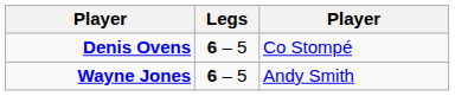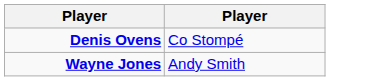 <table class=wikitable style="text-align:center">
 <tr>
 <th width=163>Player</th>
-<th width=50>Legs</th>
 <th width=163>Player</th>
 </tr>
 <tr align=left>
 <td align=right><strong><a href='#'>Denis Ovens</a></strong> </td>
-<td align=center><strong>6</strong> – 5</td>
 <td> <a href='#'>Co Stompé</a></td>
 </tr>
 <tr align=left>
 <td align=right><strong><a href='#'>Wayne Jones</a></strong> </td>
-<td align=center><strong>6</strong> – 5</td>
 <td> <a href='#'>Andy Smith</a></td>
 </tr>
 </table>
